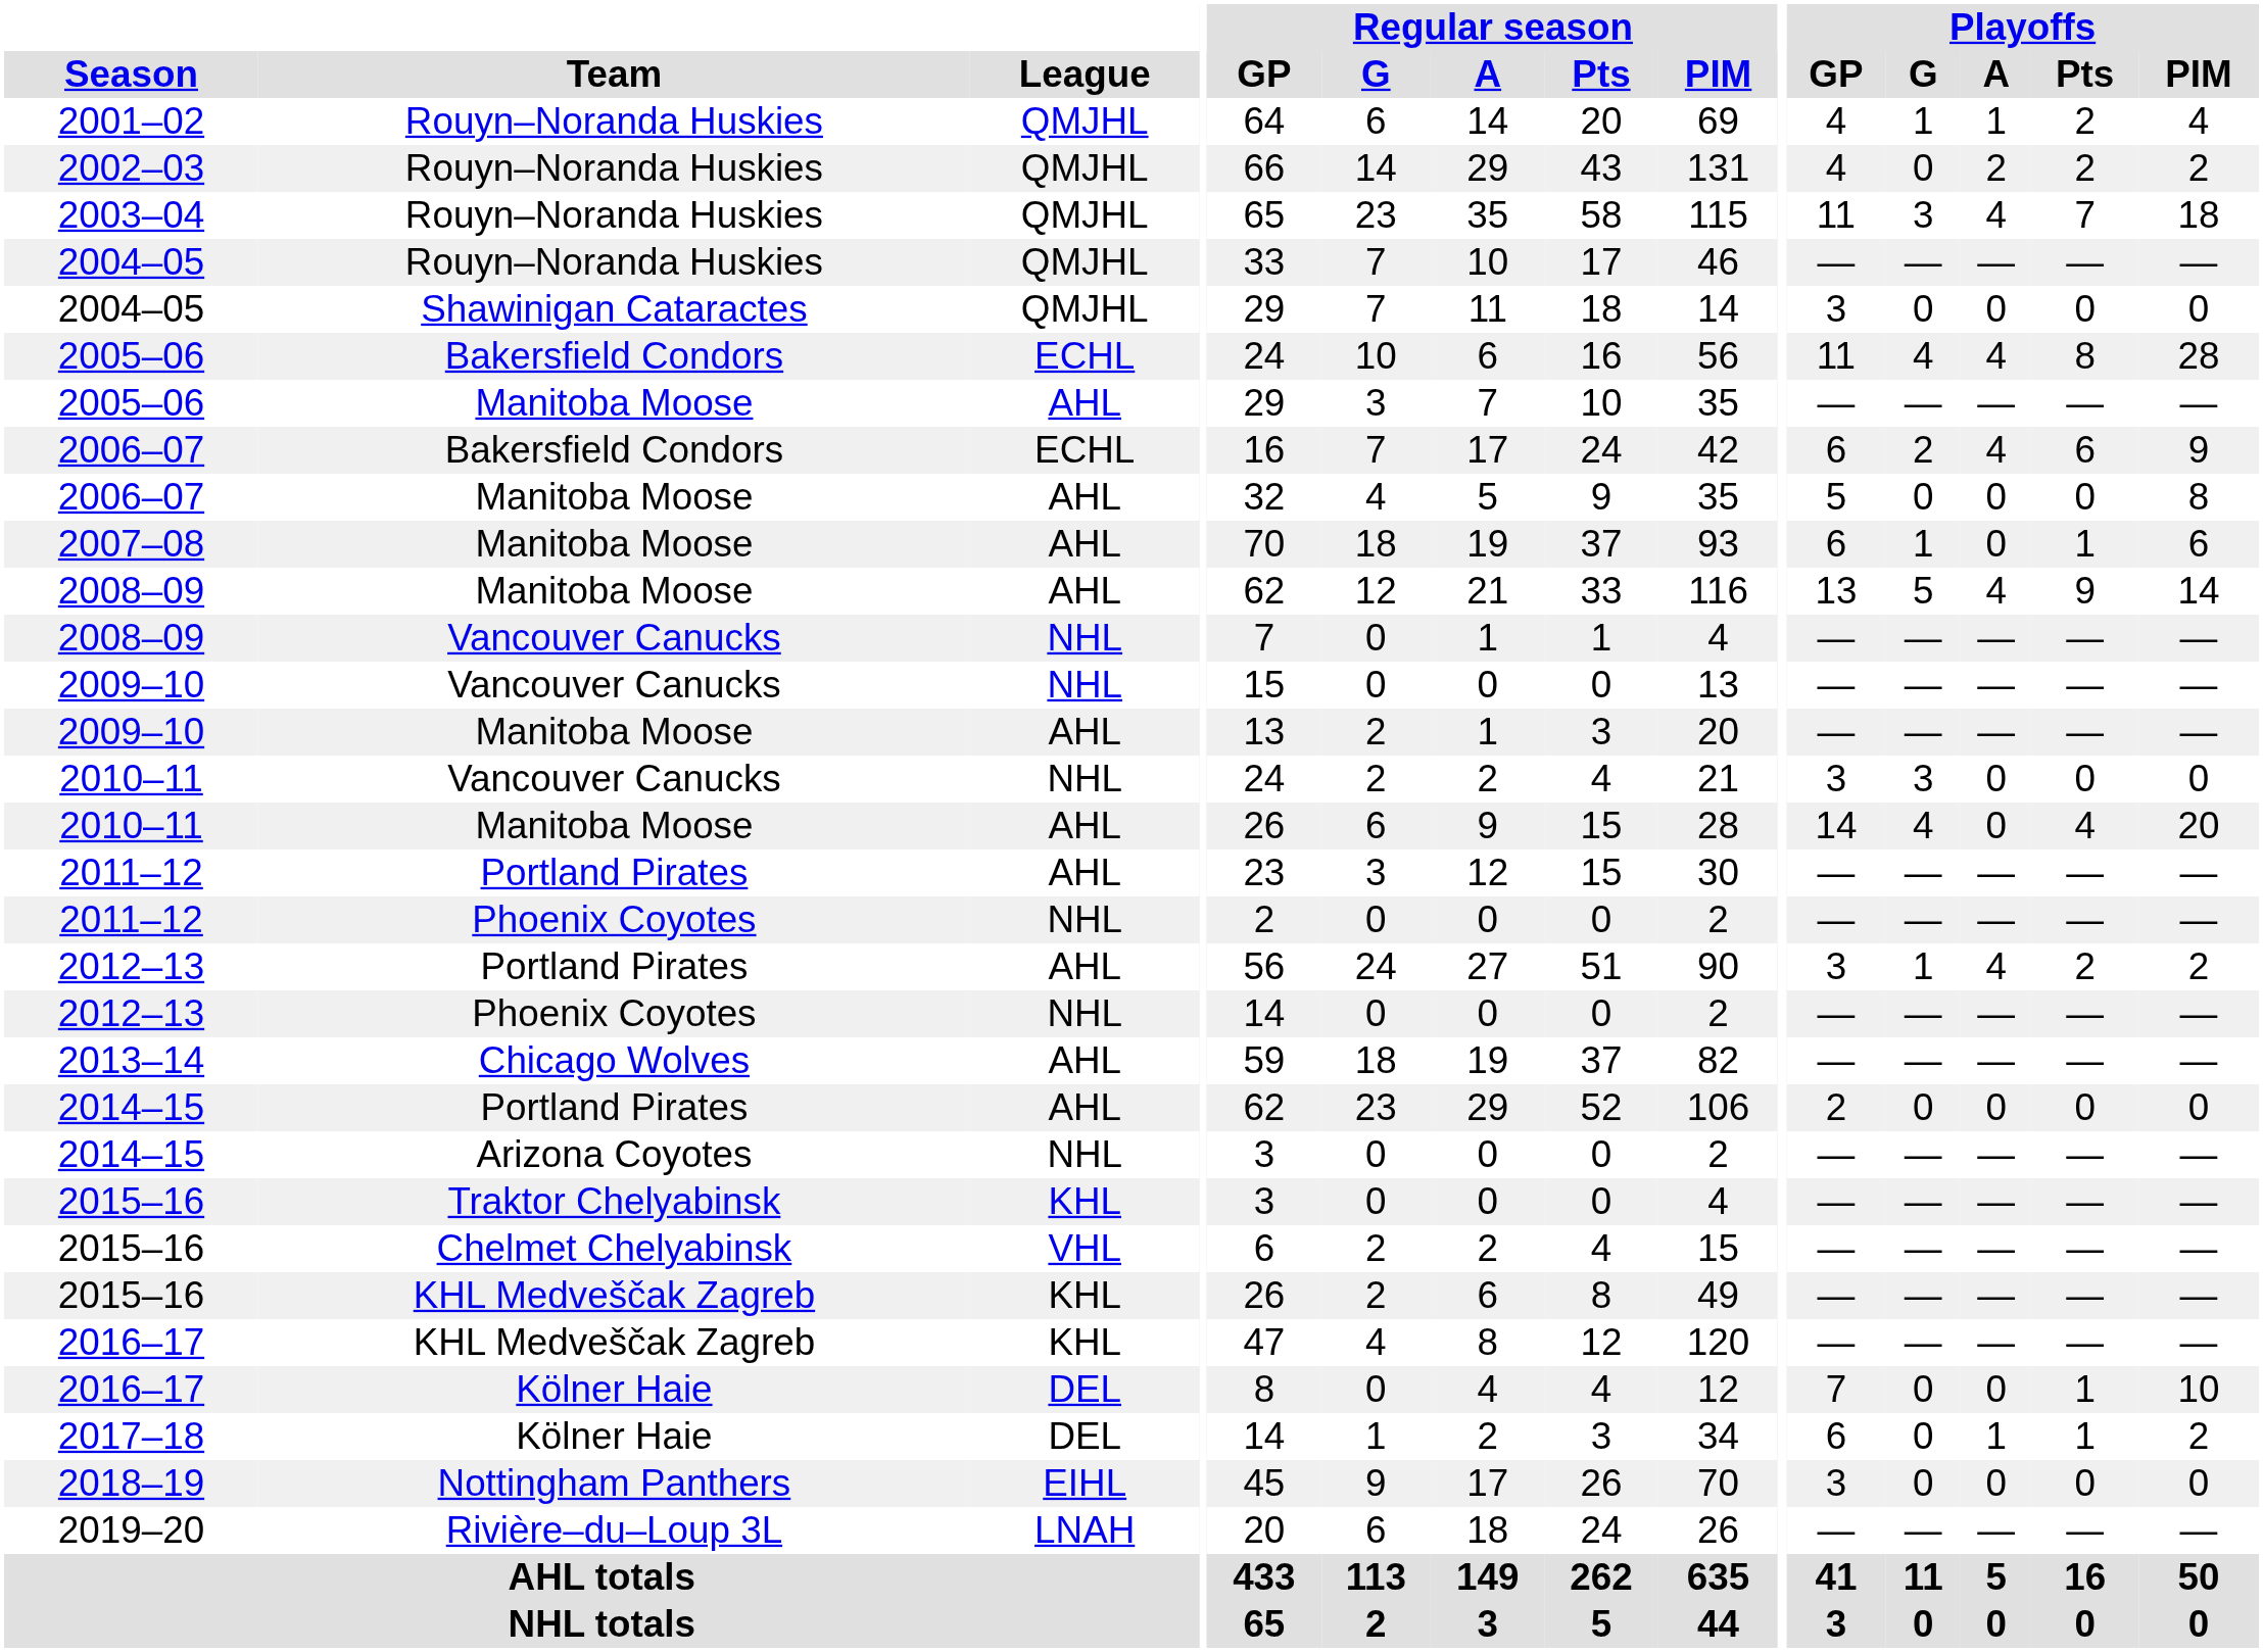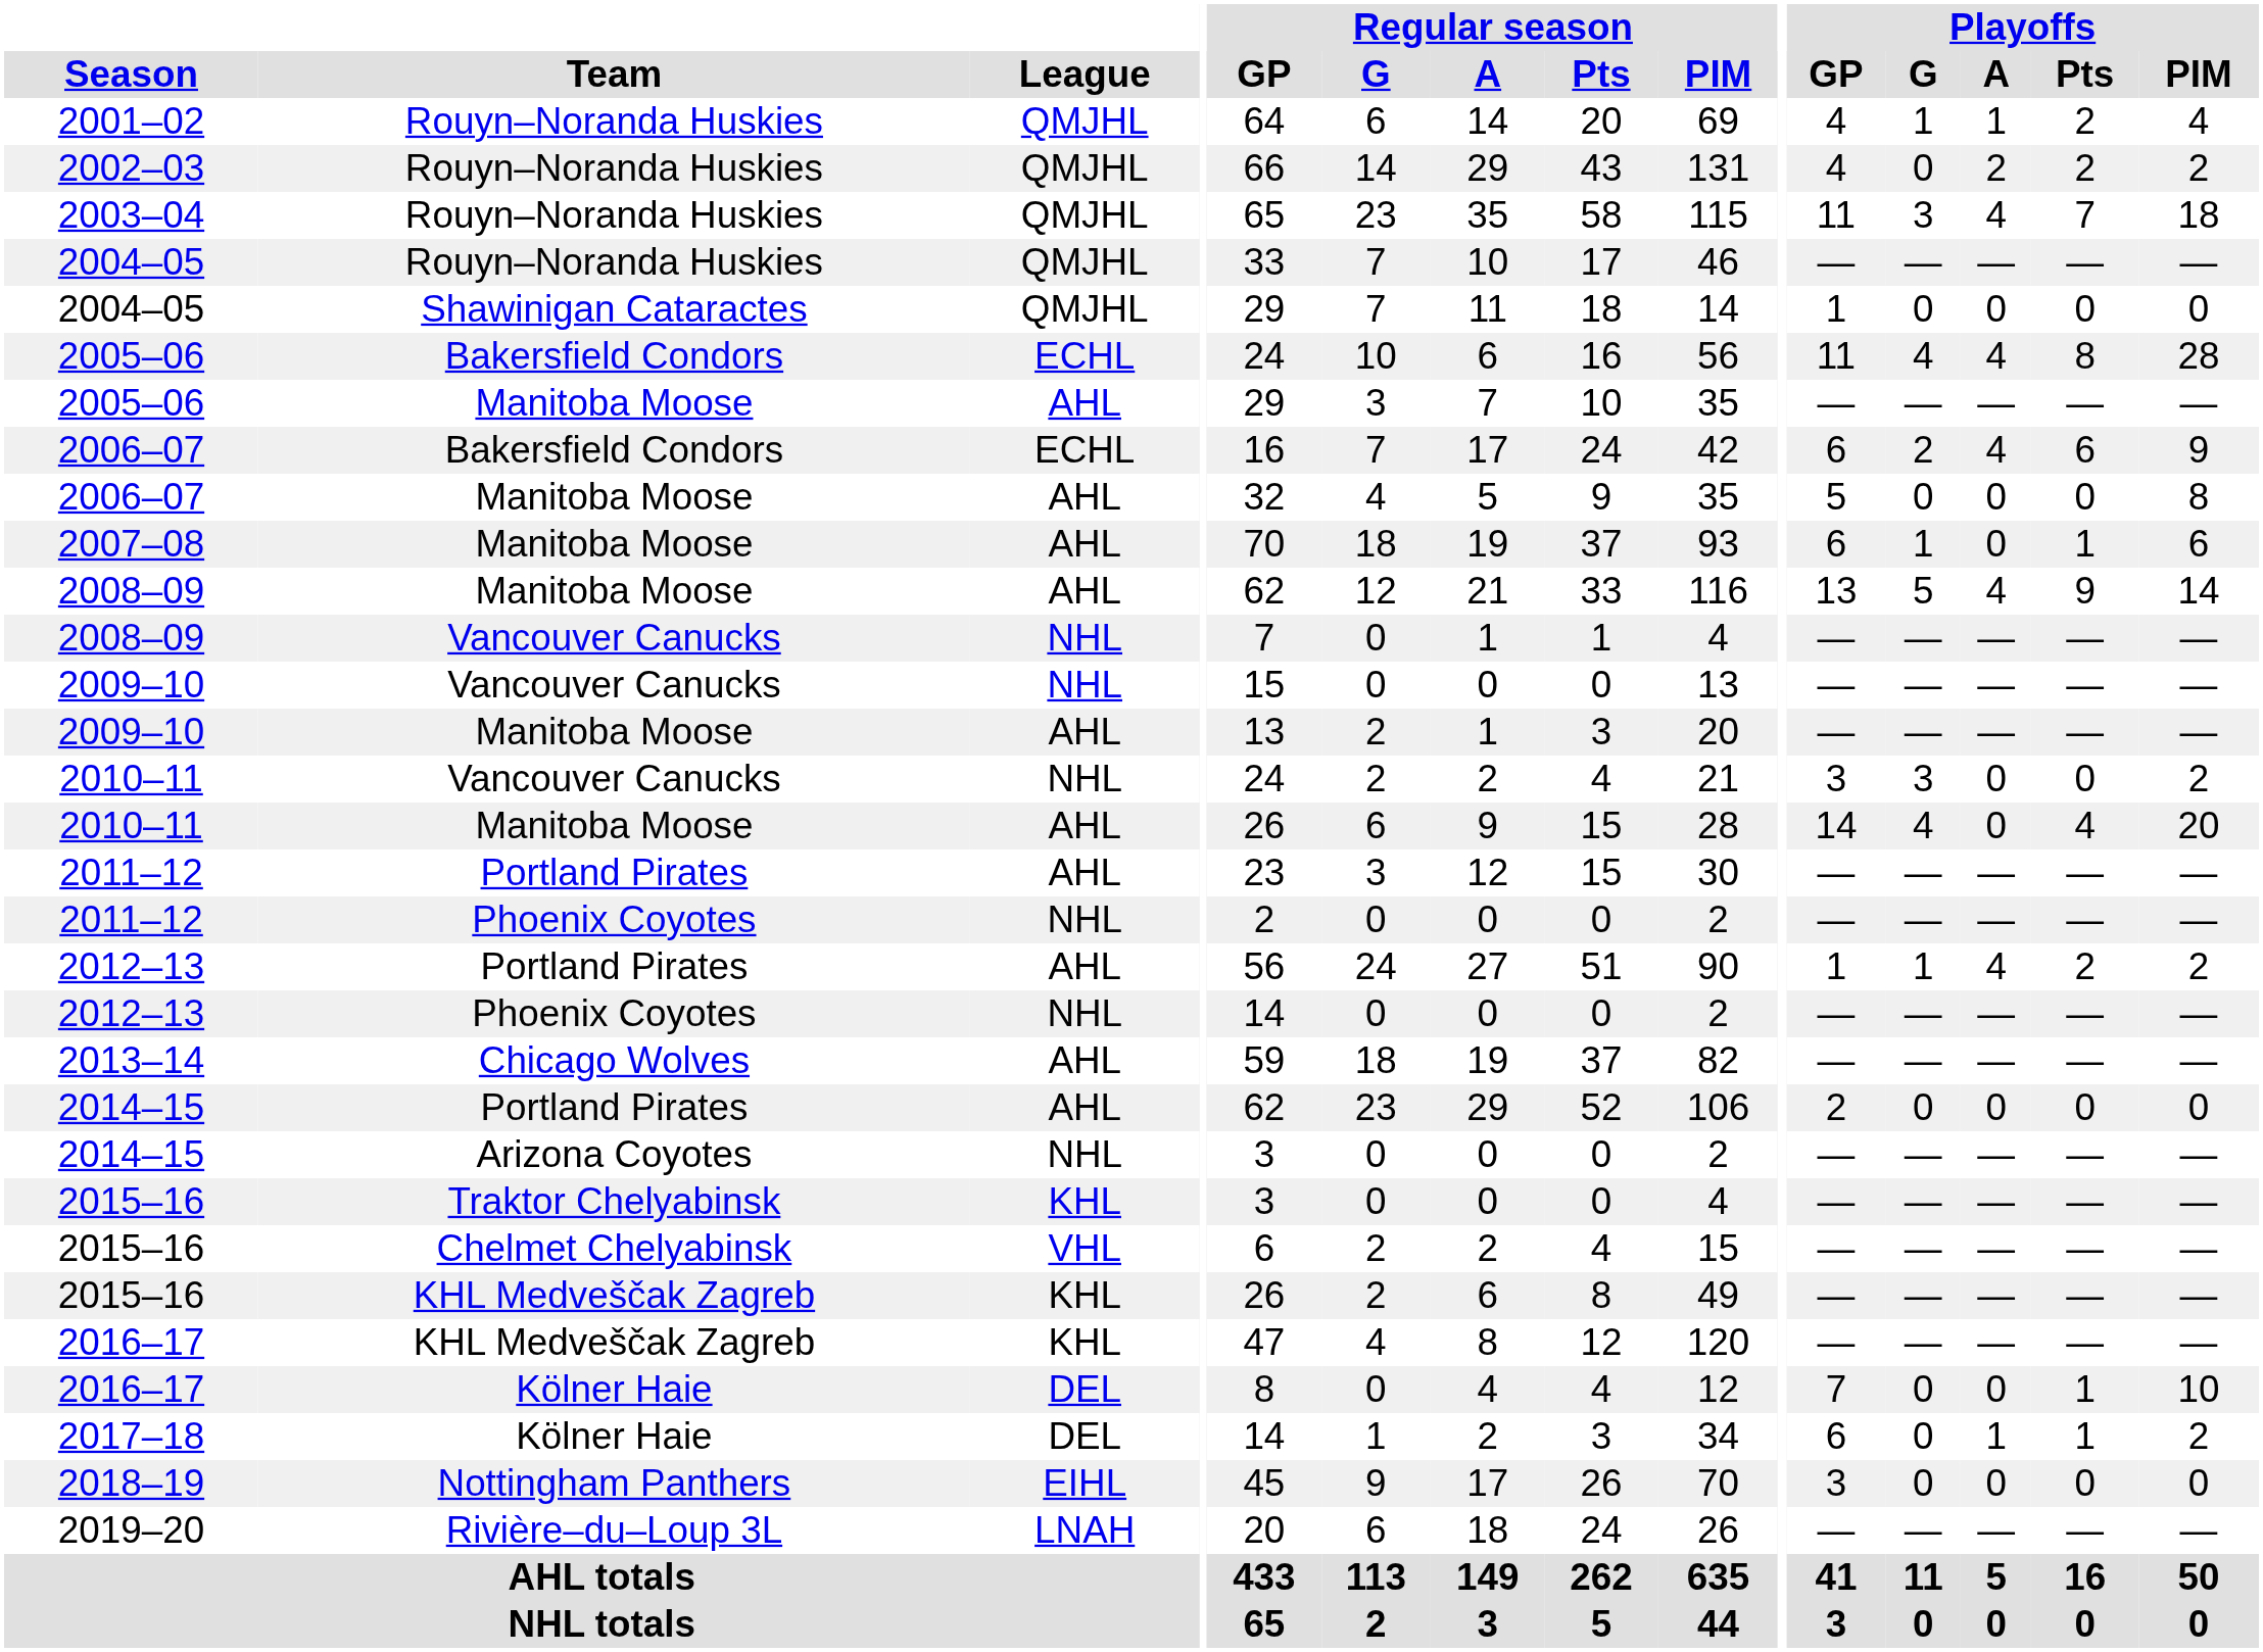 <table border="0" cellpadding="1" cellspacing="0" style="text-align:center; width:60em">
 <tr bgcolor="#e0e0e0">
 <th colspan="3" bgcolor="#ffffff"></th>
 <th rowspan="99" bgcolor="#ffffff"></th>
 <th colspan="5"><a href='#'>Regular season</a></th>
 <th rowspan="99" bgcolor="#ffffff"></th>
 <th colspan="5"><a href='#'>Playoffs</a></th>
 </tr>
 <tr bgcolor="#e0e0e0">
 <th><a href='#'>Season</a></th>
 <th>Team</th>
 <th>League</th>
 <th>GP</th>
 <th><a href='#'>G</a></th>
 <th><a href='#'>A</a></th>
 <th><a href='#'>Pts</a></th>
 <th><a href='#'>PIM</a></th>
 <th>GP</th>
 <th>G</th>
 <th>A</th>
 <th>Pts</th>
 <th>PIM</th>
 </tr>
 <tr>
 <td><a href='#'>2001–02</a></td>
 <td><a href='#'>Rouyn–Noranda Huskies</a></td>
 <td><a href='#'>QMJHL</a></td>
 <td>64</td>
 <td>6</td>
 <td>14</td>
 <td>20</td>
 <td>69</td>
 <td>4</td>
 <td>1</td>
 <td>1</td>
 <td>2</td>
 <td>4</td>
 </tr>
 <tr style="background:#f0f0f0;">
 <td><a href='#'>2002–03</a></td>
 <td>Rouyn–Noranda Huskies</td>
 <td>QMJHL</td>
 <td>66</td>
 <td>14</td>
 <td>29</td>
 <td>43</td>
 <td>131</td>
 <td>4</td>
 <td>0</td>
 <td>2</td>
 <td>2</td>
 <td>2</td>
 </tr>
 <tr>
 <td><a href='#'>2003–04</a></td>
 <td>Rouyn–Noranda Huskies</td>
 <td>QMJHL</td>
 <td>65</td>
 <td>23</td>
 <td>35</td>
 <td>58</td>
 <td>115</td>
 <td>11</td>
 <td>3</td>
 <td>4</td>
 <td>7</td>
 <td>18</td>
 </tr>
 <tr style="background:#f0f0f0;">
 <td><a href='#'>2004–05</a></td>
 <td>Rouyn–Noranda Huskies</td>
 <td>QMJHL</td>
 <td>33</td>
 <td>7</td>
 <td>10</td>
 <td>17</td>
 <td>46</td>
 <td>—</td>
 <td>—</td>
 <td>—</td>
 <td>—</td>
 <td>—</td>
 </tr>
 <tr>
 <td>2004–05</td>
 <td><a href='#'>Shawinigan Cataractes</a></td>
 <td>QMJHL</td>
 <td>29</td>
 <td>7</td>
 <td>11</td>
 <td>18</td>
 <td>14</td>
-<td>3</td>
+<td>1</td>
 <td>0</td>
 <td>0</td>
 <td>0</td>
 <td>0</td>
 </tr>
 <tr style="background:#f0f0f0;">
 <td><a href='#'>2005–06</a></td>
 <td><a href='#'>Bakersfield Condors</a></td>
 <td><a href='#'>ECHL</a></td>
 <td>24</td>
 <td>10</td>
 <td>6</td>
 <td>16</td>
 <td>56</td>
 <td>11</td>
 <td>4</td>
 <td>4</td>
 <td>8</td>
 <td>28</td>
 </tr>
 <tr>
 <td><a href='#'>2005–06</a></td>
 <td><a href='#'>Manitoba Moose</a></td>
 <td><a href='#'>AHL</a></td>
 <td>29</td>
 <td>3</td>
 <td>7</td>
 <td>10</td>
 <td>35</td>
 <td>—</td>
 <td>—</td>
 <td>—</td>
 <td>—</td>
 <td>—</td>
 </tr>
 <tr style="background:#f0f0f0;">
 <td><a href='#'>2006–07</a></td>
 <td>Bakersfield Condors</td>
 <td>ECHL</td>
 <td>16</td>
 <td>7</td>
 <td>17</td>
 <td>24</td>
 <td>42</td>
 <td>6</td>
 <td>2</td>
 <td>4</td>
 <td>6</td>
 <td>9</td>
 </tr>
 <tr>
 <td><a href='#'>2006–07</a></td>
 <td>Manitoba Moose</td>
 <td>AHL</td>
 <td>32</td>
 <td>4</td>
 <td>5</td>
 <td>9</td>
 <td>35</td>
 <td>5</td>
 <td>0</td>
 <td>0</td>
 <td>0</td>
 <td>8</td>
 </tr>
 <tr style="background:#f0f0f0;">
 <td><a href='#'>2007–08</a></td>
 <td>Manitoba Moose</td>
 <td>AHL</td>
 <td>70</td>
 <td>18</td>
 <td>19</td>
 <td>37</td>
 <td>93</td>
 <td>6</td>
 <td>1</td>
 <td>0</td>
 <td>1</td>
 <td>6</td>
 </tr>
 <tr>
 <td><a href='#'>2008–09</a></td>
 <td>Manitoba Moose</td>
 <td>AHL</td>
 <td>62</td>
 <td>12</td>
 <td>21</td>
 <td>33</td>
 <td>116</td>
 <td>13</td>
 <td>5</td>
 <td>4</td>
 <td>9</td>
 <td>14</td>
 </tr>
 <tr style="background:#f0f0f0;">
 <td><a href='#'>2008–09</a></td>
 <td><a href='#'>Vancouver Canucks</a></td>
 <td><a href='#'>NHL</a></td>
 <td>7</td>
 <td>0</td>
 <td>1</td>
 <td>1</td>
 <td>4</td>
 <td>—</td>
 <td>—</td>
 <td>—</td>
 <td>—</td>
 <td>—</td>
 </tr>
 <tr>
 <td><a href='#'>2009–10</a></td>
 <td>Vancouver Canucks</td>
 <td><a href='#'>NHL</a></td>
 <td>15</td>
 <td>0</td>
 <td>0</td>
 <td>0</td>
 <td>13</td>
 <td>—</td>
 <td>—</td>
 <td>—</td>
 <td>—</td>
 <td>—</td>
 </tr>
 <tr style="background:#f0f0f0;">
 <td><a href='#'>2009–10</a></td>
 <td>Manitoba Moose</td>
 <td>AHL</td>
 <td>13</td>
 <td>2</td>
 <td>1</td>
 <td>3</td>
 <td>20</td>
 <td>—</td>
 <td>—</td>
 <td>—</td>
 <td>—</td>
 <td>—</td>
 </tr>
 <tr>
 <td><a href='#'>2010–11</a></td>
 <td>Vancouver Canucks</td>
 <td>NHL</td>
 <td>24</td>
 <td>2</td>
 <td>2</td>
 <td>4</td>
 <td>21</td>
 <td>3</td>
 <td>3</td>
 <td>0</td>
 <td>0</td>
-<td>0</td>
+<td>2</td>
 </tr>
 <tr style="background:#f0f0f0;">
 <td><a href='#'>2010–11</a></td>
 <td>Manitoba Moose</td>
 <td>AHL</td>
 <td>26</td>
 <td>6</td>
 <td>9</td>
 <td>15</td>
 <td>28</td>
 <td>14</td>
 <td>4</td>
 <td>0</td>
 <td>4</td>
 <td>20</td>
 </tr>
 <tr>
 <td><a href='#'>2011–12</a></td>
 <td><a href='#'>Portland Pirates</a></td>
 <td>AHL</td>
 <td>23</td>
 <td>3</td>
 <td>12</td>
 <td>15</td>
 <td>30</td>
 <td>—</td>
 <td>—</td>
 <td>—</td>
 <td>—</td>
 <td>—</td>
 </tr>
 <tr style="background:#f0f0f0;">
 <td><a href='#'>2011–12</a></td>
 <td><a href='#'>Phoenix Coyotes</a></td>
 <td>NHL</td>
 <td>2</td>
 <td>0</td>
 <td>0</td>
 <td>0</td>
 <td>2</td>
 <td>—</td>
 <td>—</td>
 <td>—</td>
 <td>—</td>
 <td>—</td>
 </tr>
 <tr>
 <td><a href='#'>2012–13</a></td>
 <td>Portland Pirates</td>
 <td>AHL</td>
 <td>56</td>
 <td>24</td>
 <td>27</td>
 <td>51</td>
 <td>90</td>
-<td>3</td>
+<td>1</td>
 <td>1</td>
 <td>4</td>
 <td>2</td>
 <td>2</td>
 </tr>
 <tr style="background:#f0f0f0;">
 <td><a href='#'>2012–13</a></td>
 <td>Phoenix Coyotes</td>
 <td>NHL</td>
 <td>14</td>
 <td>0</td>
 <td>0</td>
 <td>0</td>
 <td>2</td>
 <td>—</td>
 <td>—</td>
 <td>—</td>
 <td>—</td>
 <td>—</td>
 </tr>
 <tr>
 <td><a href='#'>2013–14</a></td>
 <td><a href='#'>Chicago Wolves</a></td>
 <td>AHL</td>
 <td>59</td>
 <td>18</td>
 <td>19</td>
 <td>37</td>
 <td>82</td>
 <td>—</td>
 <td>—</td>
 <td>—</td>
 <td>—</td>
 <td>—</td>
 </tr>
 <tr style="background:#f0f0f0;">
 <td><a href='#'>2014–15</a></td>
 <td>Portland Pirates</td>
 <td>AHL</td>
 <td>62</td>
 <td>23</td>
 <td>29</td>
 <td>52</td>
 <td>106</td>
 <td>2</td>
 <td>0</td>
 <td>0</td>
 <td>0</td>
 <td>0</td>
 </tr>
 <tr>
 <td><a href='#'>2014–15</a></td>
 <td>Arizona Coyotes</td>
 <td>NHL</td>
 <td>3</td>
 <td>0</td>
 <td>0</td>
 <td>0</td>
 <td>2</td>
 <td>—</td>
 <td>—</td>
 <td>—</td>
 <td>—</td>
 <td>—</td>
 </tr>
 <tr style="background:#f0f0f0;">
 <td><a href='#'>2015–16</a></td>
 <td><a href='#'>Traktor Chelyabinsk</a></td>
 <td><a href='#'>KHL</a></td>
 <td>3</td>
 <td>0</td>
 <td>0</td>
 <td>0</td>
 <td>4</td>
 <td>—</td>
 <td>—</td>
 <td>—</td>
 <td>—</td>
 <td>—</td>
 </tr>
 <tr>
 <td>2015–16</td>
 <td><a href='#'>Chelmet Chelyabinsk</a></td>
 <td><a href='#'>VHL</a></td>
 <td>6</td>
 <td>2</td>
 <td>2</td>
 <td>4</td>
 <td>15</td>
 <td>—</td>
 <td>—</td>
 <td>—</td>
 <td>—</td>
 <td>—</td>
 </tr>
 <tr style="background:#f0f0f0;">
 <td>2015–16</td>
 <td><a href='#'>KHL Medveščak Zagreb</a></td>
 <td>KHL</td>
 <td>26</td>
 <td>2</td>
 <td>6</td>
 <td>8</td>
 <td>49</td>
 <td>—</td>
 <td>—</td>
 <td>—</td>
 <td>—</td>
 <td>—</td>
 </tr>
 <tr>
 <td><a href='#'>2016–17</a></td>
 <td>KHL Medveščak Zagreb</td>
 <td>KHL</td>
 <td>47</td>
 <td>4</td>
 <td>8</td>
 <td>12</td>
 <td>120</td>
 <td>—</td>
 <td>—</td>
 <td>—</td>
 <td>—</td>
 <td>—</td>
 </tr>
 <tr style="background:#f0f0f0;">
 <td><a href='#'>2016–17</a></td>
 <td><a href='#'>Kölner Haie</a></td>
 <td><a href='#'>DEL</a></td>
 <td>8</td>
 <td>0</td>
 <td>4</td>
 <td>4</td>
 <td>12</td>
 <td>7</td>
 <td>0</td>
 <td>0</td>
 <td>1</td>
 <td>10</td>
 </tr>
 <tr>
 <td><a href='#'>2017–18</a></td>
 <td>Kölner Haie</td>
 <td>DEL</td>
 <td>14</td>
 <td>1</td>
 <td>2</td>
 <td>3</td>
 <td>34</td>
 <td>6</td>
 <td>0</td>
 <td>1</td>
 <td>1</td>
 <td>2</td>
 </tr>
 <tr style="background:#f0f0f0;">
 <td><a href='#'>2018–19</a></td>
 <td><a href='#'>Nottingham Panthers</a></td>
 <td><a href='#'>EIHL</a></td>
 <td>45</td>
 <td>9</td>
 <td>17</td>
 <td>26</td>
 <td>70</td>
 <td>3</td>
 <td>0</td>
 <td>0</td>
 <td>0</td>
 <td>0</td>
 </tr>
 <tr>
 <td>2019–20</td>
 <td><a href='#'>Rivière–du–Loup 3L</a></td>
 <td><a href='#'>LNAH</a></td>
 <td>20</td>
 <td>6</td>
 <td>18</td>
 <td>24</td>
 <td>26</td>
 <td>—</td>
 <td>—</td>
 <td>—</td>
 <td>—</td>
 <td>—</td>
 </tr>
 <tr style="background:#e0e0e0;">
 <th colspan="3">AHL totals</th>
 <th>433</th>
 <th>113</th>
 <th>149</th>
 <th>262</th>
 <th>635</th>
 <th>41</th>
 <th>11</th>
 <th>5</th>
 <th>16</th>
 <th>50</th>
 </tr>
 <tr style="background:#e0e0e0;">
 <th colspan="3">NHL totals</th>
 <th>65</th>
 <th>2</th>
 <th>3</th>
 <th>5</th>
 <th>44</th>
 <th>3</th>
 <th>0</th>
 <th>0</th>
 <th>0</th>
 <th>0</th>
 </tr>
 </table>
